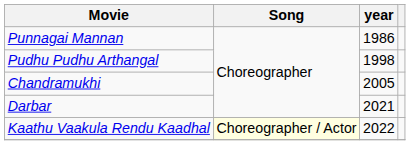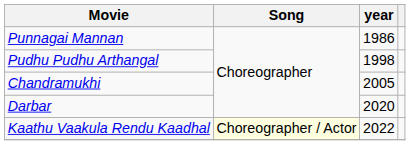 <table class="wikitable">
 <tr>
 <th>Movie</th>
 <th>Song</th>
 <th>year</th>
 <th></th>
 </tr>
 <tr>
 <td><em><a href='#'>Punnagai Mannan</a></em></td>
 <td rowspan="4">Choreographer</td>
 <td>1986</td>
 <td></td>
 </tr>
 <tr>
 <td><em><a href='#'>Pudhu Pudhu Arthangal</a></em></td>
 <td>1998</td>
 <td></td>
 </tr>
 <tr>
 <td><em><a href='#'>Chandramukhi</a></em></td>
 <td>2005</td>
 <td></td>
 </tr>
 <tr>
 <td><em><a href='#'>Darbar</a></em></td>
-<td>2021</td>
+<td>2020</td>
 <td></td>
 </tr>
 <tr>
 <td><em><a href='#'>Kaathu Vaakula Rendu Kaadhal</a></em></td>
 <td style="background: lightyellow;">Choreographer / Actor</td>
 <td>2022</td>
 <td></td>
 </tr>
 <tr>
 </tr>
 </table>
